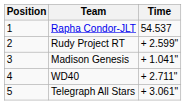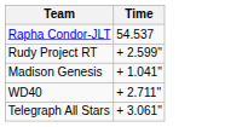 <table class="wikitable">
 <tr>
-<th>Position</th>
 <th>Team</th>
 <th>Time</th>
 </tr>
 <tr>
-<td>1</td>
 <td><a href='#'>Rapha Condor-JLT</a></td>
 <td>54.537</td>
 </tr>
 <tr>
-<td>2</td>
 <td>Rudy Project RT</td>
 <td>+ 2.599"</td>
 </tr>
 <tr>
-<td>3</td>
 <td>Madison Genesis</td>
 <td>+ 1.041"</td>
 </tr>
 <tr>
-<td>4</td>
 <td>WD40</td>
 <td>+ 2.711"</td>
 </tr>
 <tr>
-<td>5</td>
 <td>Telegraph All Stars</td>
 <td>+ 3.061"</td>
 </tr>
 </table>
